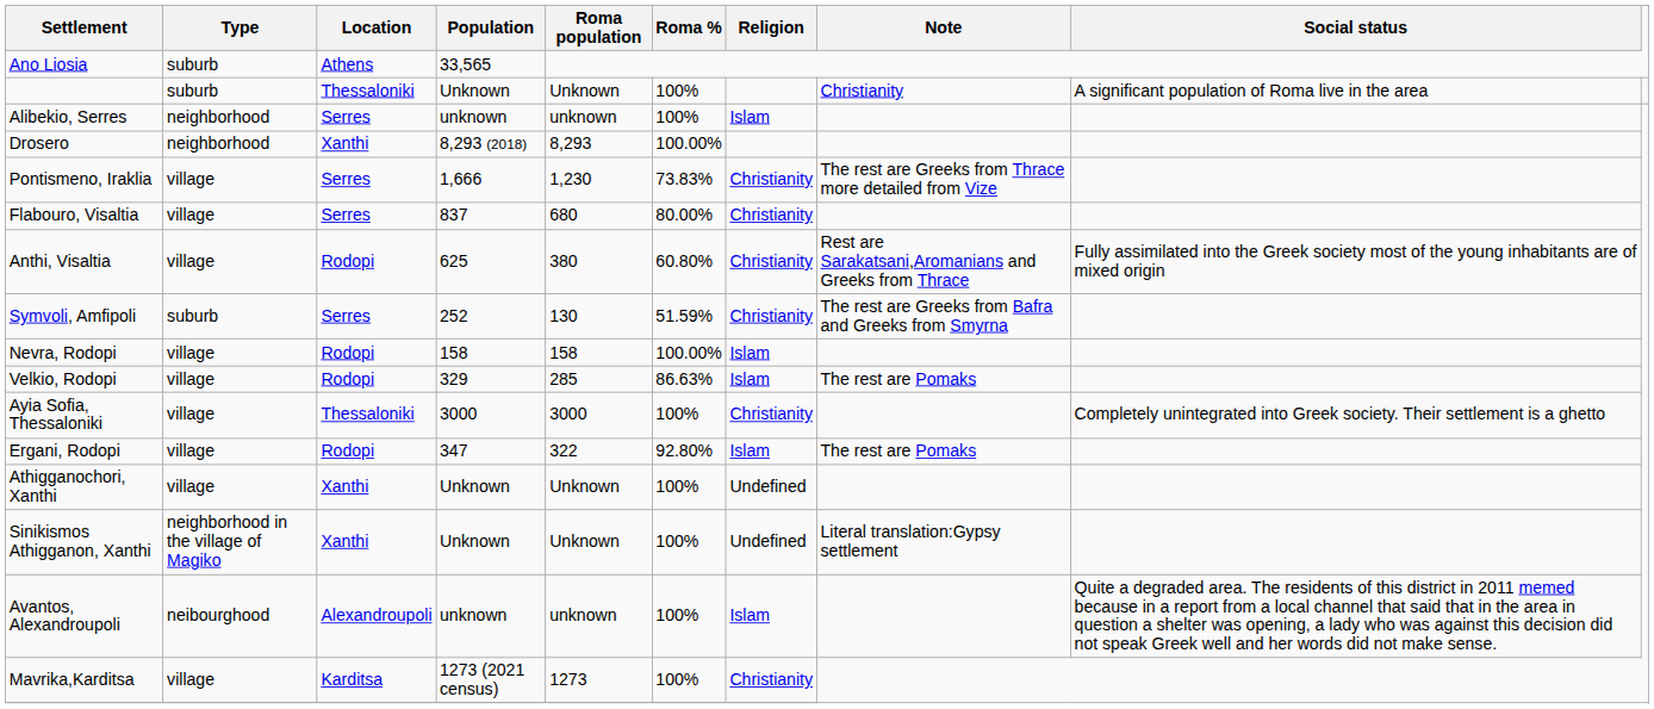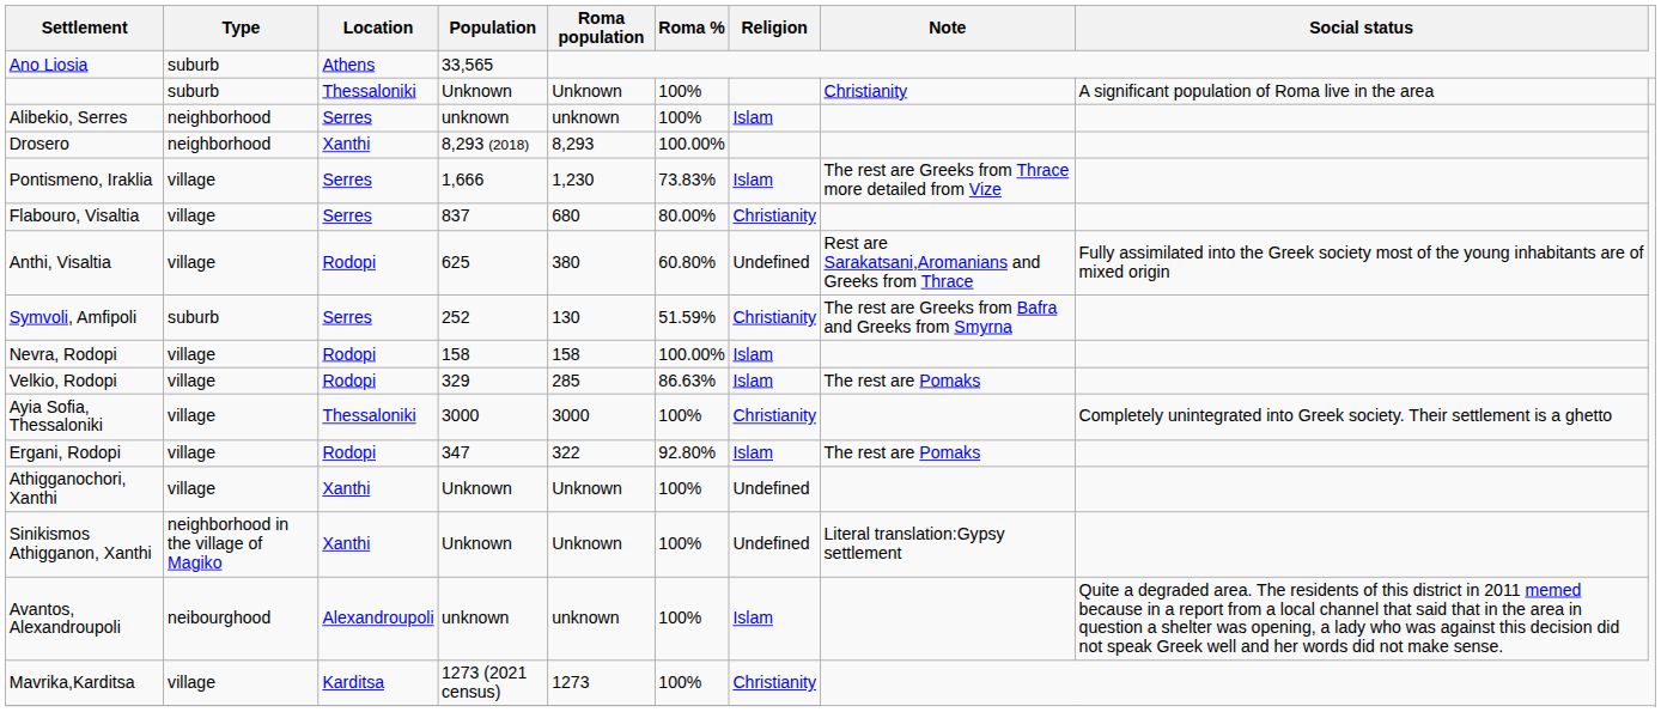 <table class="wikitable">
 <tr>
 <th>Settlement</th>
 <th>Type</th>
 <th>Location</th>
 <th>Population</th>
 <th>Roma population</th>
 <th>Roma %</th>
 <th>Religion</th>
 <th>Note</th>
 <th>Social status</th>
 </tr>
 <tr>
 <td><a href='#'>Ano Liosia</a></td>
 <td>suburb</td>
 <td><a href='#'>Athens</a></td>
 <td>33,565</td>
 </tr>
 <tr>
 <td></td>
 <td>suburb</td>
 <td><a href='#'>Thessaloniki</a></td>
 <td>Unknown</td>
 <td>Unknown</td>
 <td>100%</td>
 <td></td>
 <td><a href='#'>Christianity</a></td>
 <td>A significant population of Roma live in the area</td>
 <td></td>
 </tr>
 <tr>
 <td>Alibekio, Serres</td>
 <td>neighborhood</td>
 <td><a href='#'>Serres</a></td>
 <td>unknown</td>
 <td>unknown</td>
 <td>100%</td>
 <td><a href='#'>Islam</a></td>
 <td></td>
 <td></td>
 </tr>
 <tr>
 <td>Drosero</td>
 <td>neighborhood</td>
 <td><a href='#'>Xanthi</a></td>
 <td>8,293 <small>(2018)</small></td>
 <td>8,293</td>
 <td>100.00%</td>
 <td></td>
 <td></td>
 <td></td>
 </tr>
 <tr>
 <td>Pontismeno, Iraklia</td>
 <td>village</td>
 <td><a href='#'>Serres</a></td>
 <td>1,666</td>
 <td>1,230</td>
 <td>73.83%</td>
-<td><a href='#'>Christianity</a></td>
+<td><a href='#'>Islam</a></td>
 <td>The rest are Greeks from <a href='#'>Thrace</a> more detailed from <a href='#'>Vize</a></td>
 <td></td>
 </tr>
 <tr>
 <td>Flabouro, Visaltia</td>
 <td>village</td>
 <td><a href='#'>Serres</a></td>
 <td>837</td>
 <td>680</td>
 <td>80.00%</td>
 <td><a href='#'>Christianity</a></td>
 <td></td>
 <td></td>
 </tr>
 <tr>
 <td>Anthi, Visaltia</td>
 <td>village</td>
 <td><a href='#'>Rodopi</a></td>
 <td>625</td>
 <td>380</td>
 <td>60.80%</td>
-<td><a href='#'>Christianity</a></td>
+<td>Undefined</td>
 <td>Rest are <a href='#'>Sarakatsani</a>,<a href='#'>Aromanians</a> and Greeks from <a href='#'>Thrace</a></td>
 <td>Fully assimilated into the Greek society most of the young inhabitants are of mixed origin</td>
 </tr>
 <tr>
 <td><a href='#'>Symvoli</a>, Amfipoli</td>
 <td>suburb</td>
 <td><a href='#'>Serres</a></td>
 <td>252</td>
 <td>130</td>
 <td>51.59%</td>
 <td><a href='#'>Christianity</a></td>
 <td>The rest are Greeks from <a href='#'>Bafra</a> and Greeks from <a href='#'>Smyrna</a></td>
 <td></td>
 </tr>
 <tr>
 <td>Nevra, Rodopi</td>
 <td>village</td>
 <td><a href='#'>Rodopi</a></td>
 <td>158</td>
 <td>158</td>
 <td>100.00%</td>
 <td><a href='#'>Islam</a></td>
 <td></td>
 <td></td>
 </tr>
 <tr>
 <td>Velkio, Rodopi</td>
 <td>village</td>
 <td><a href='#'>Rodopi</a></td>
 <td>329</td>
 <td>285</td>
 <td>86.63%</td>
 <td><a href='#'>Islam</a></td>
 <td>The rest are <a href='#'>Pomaks</a></td>
 <td></td>
 </tr>
 <tr>
 <td>Ayia Sofia, Thessaloniki</td>
 <td>village</td>
 <td><a href='#'>Thessaloniki</a></td>
 <td>3000</td>
 <td>3000</td>
 <td>100%</td>
 <td><a href='#'>Christianity</a></td>
 <td></td>
 <td>Completely unintegrated into Greek society.  Their settlement is a ghetto</td>
 </tr>
 <tr>
 <td>Ergani, Rodopi</td>
 <td>village</td>
 <td><a href='#'>Rodopi</a></td>
 <td>347</td>
 <td>322</td>
 <td>92.80%</td>
 <td><a href='#'>Islam</a></td>
 <td>The rest are <a href='#'>Pomaks</a></td>
 <td></td>
 </tr>
 <tr>
 <td>Athigganochori, Xanthi</td>
 <td>village</td>
 <td><a href='#'>Xanthi</a></td>
 <td>Unknown</td>
 <td>Unknown</td>
 <td>100%</td>
 <td>Undefined</td>
 <td></td>
 <td></td>
 </tr>
 <tr>
 <td>Sinikismos Athigganon, Xanthi</td>
 <td>neighborhood in the village of <a href='#'>Magiko</a></td>
 <td><a href='#'>Xanthi</a></td>
 <td>Unknown</td>
 <td>Unknown</td>
 <td>100%</td>
 <td>Undefined</td>
 <td>Literal translation:Gypsy settlement</td>
 <td></td>
 </tr>
 <tr>
 <td>Avantos, Alexandroupoli</td>
 <td>neibourghood</td>
 <td><a href='#'>Alexandroupoli</a></td>
 <td>unknown</td>
 <td>unknown</td>
 <td>100%</td>
 <td><a href='#'>Islam</a></td>
 <td></td>
 <td>Quite a degraded area. The residents of this district in 2011 <a href='#'>memed</a> because in a report from a local channel that said that in the area in question a shelter was opening, a lady who was against this decision did not speak Greek well and her words did not make sense.</td>
 </tr>
 <tr>
 <td>Mavrika,Karditsa</td>
 <td>village</td>
 <td><a href='#'>Karditsa</a></td>
 <td>1273 (2021 census)</td>
 <td>1273</td>
 <td>100%</td>
 <td><a href='#'>Christianity</a></td>
 </tr>
 <tr>
 </tr>
 </table>
